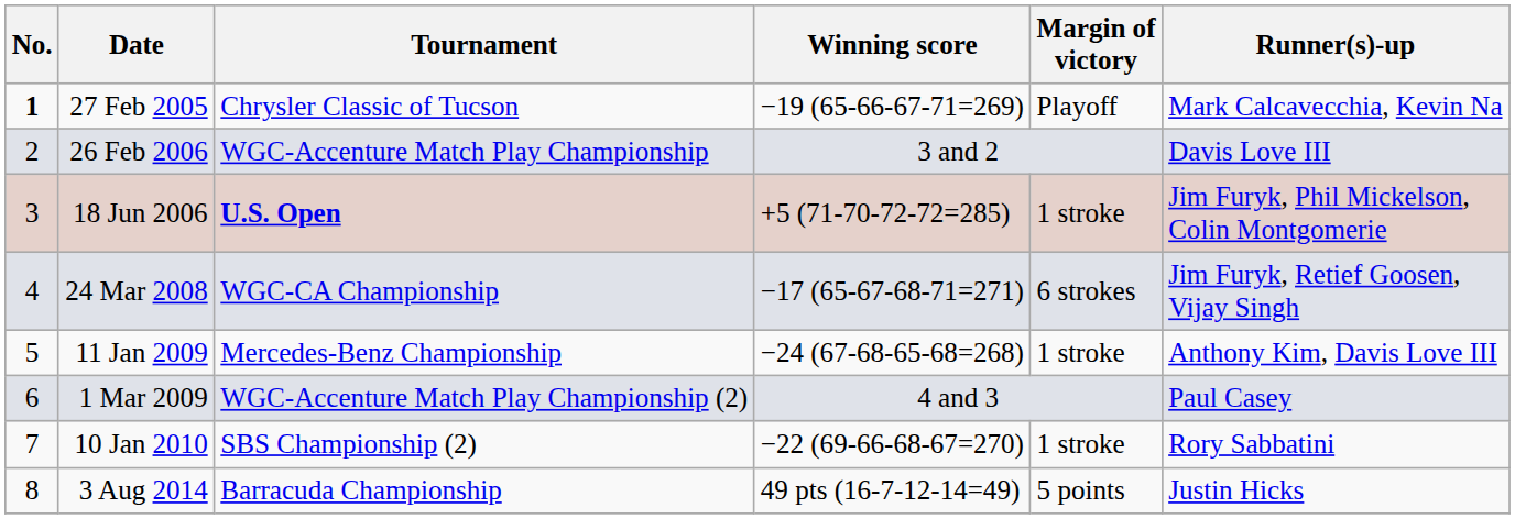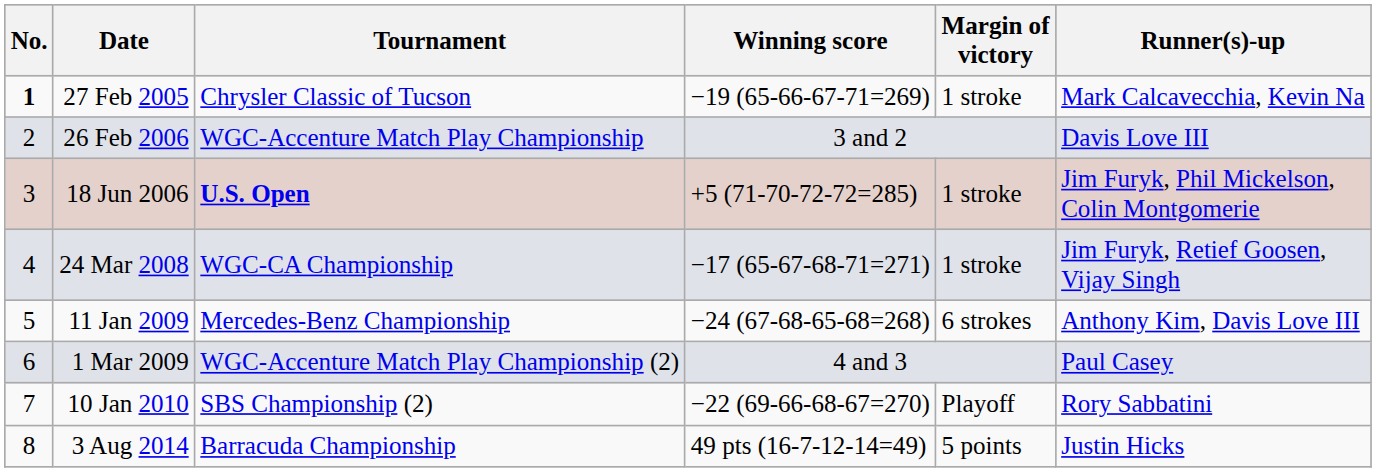 <table class="wikitable" style="font-size:95%;">
 <tr>
 <th>No.</th>
 <th>Date</th>
 <th>Tournament</th>
 <th>Winning score</th>
 <th>Margin of<br>victory</th>
 <th>Runner(s)-up</th>
 </tr>
 <tr>
 <td align=center><strong>1</strong></td>
 <td align=right>27 Feb <a href='#'>2005</a></td>
 <td><a href='#'>Chrysler Classic of Tucson</a></td>
 <td>−19 (65-66-67-71=269)</td>
-<td>Playoff</td>
+<td>1 stroke</td>
 <td> <a href='#'>Mark Calcavecchia</a>,  <a href='#'>Kevin Na</a></td>
 </tr>
 <tr style="background:#dfe2e9;">
 <td align=center>2</td>
 <td align=right>26 Feb <a href='#'>2006</a></td>
 <td><a href='#'>WGC-Accenture Match Play Championship</a></td>
 <td colspan=2 align=center>3 and 2</td>
 <td> <a href='#'>Davis Love III</a></td>
 </tr>
 <tr style="background:#e5d1cb;">
 <td align=center>3</td>
 <td align=right>18 Jun 2006</td>
 <td><strong><a href='#'>U.S. Open</a></strong></td>
 <td>+5 (71-70-72-72=285)</td>
 <td>1 stroke</td>
 <td> <a href='#'>Jim Furyk</a>,  <a href='#'>Phil Mickelson</a>,<br> <a href='#'>Colin Montgomerie</a></td>
 </tr>
 <tr style="background:#dfe2e9;">
 <td align=center>4</td>
 <td align=right>24 Mar <a href='#'>2008</a></td>
 <td><a href='#'>WGC-CA Championship</a></td>
 <td>−17 (65-67-68-71=271)</td>
-<td>6 strokes</td>
+<td>1 stroke</td>
 <td> <a href='#'>Jim Furyk</a>,  <a href='#'>Retief Goosen</a>,<br> <a href='#'>Vijay Singh</a></td>
 </tr>
 <tr>
 <td align=center>5</td>
 <td align=right>11 Jan <a href='#'>2009</a></td>
 <td><a href='#'>Mercedes-Benz Championship</a></td>
 <td>−24 (67-68-65-68=268)</td>
-<td>1 stroke</td>
+<td>6 strokes</td>
 <td> <a href='#'>Anthony Kim</a>,  <a href='#'>Davis Love III</a></td>
 </tr>
 <tr style="background:#dfe2e9;">
 <td align=center>6</td>
 <td align=right>1 Mar 2009</td>
 <td><a href='#'>WGC-Accenture Match Play Championship</a> (2)</td>
 <td colspan=2 align=center>4 and 3</td>
 <td> <a href='#'>Paul Casey</a></td>
 </tr>
 <tr>
 <td align=center>7</td>
 <td align=right>10 Jan <a href='#'>2010</a></td>
 <td><a href='#'>SBS Championship</a> (2)</td>
 <td>−22 (69-66-68-67=270)</td>
-<td>1 stroke</td>
+<td>Playoff</td>
 <td> <a href='#'>Rory Sabbatini</a></td>
 </tr>
 <tr>
 <td align=center>8</td>
 <td align=right>3 Aug <a href='#'>2014</a></td>
 <td><a href='#'>Barracuda Championship</a></td>
 <td>49 pts (16-7-12-14=49)</td>
 <td>5 points</td>
 <td> <a href='#'>Justin Hicks</a></td>
 </tr>
 </table>
